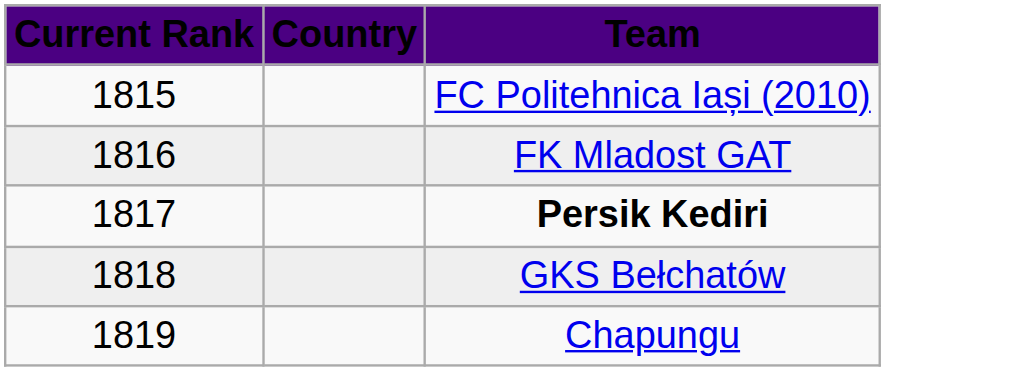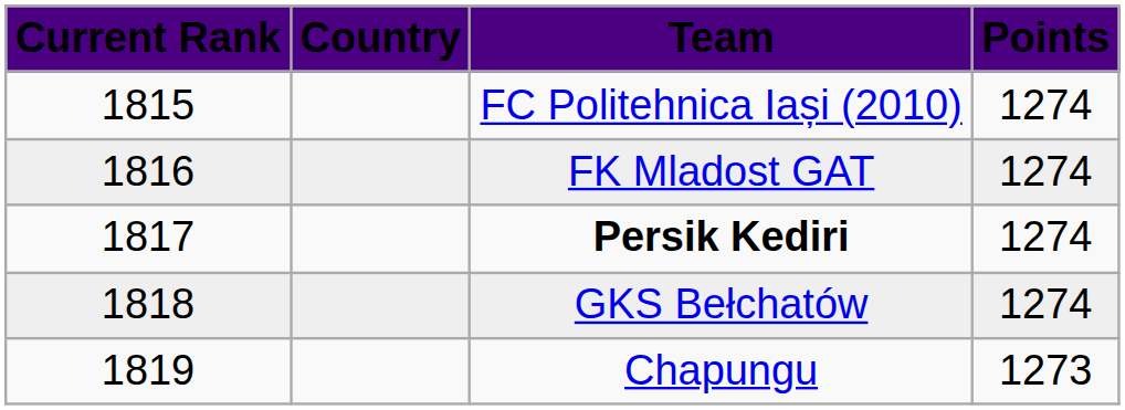 <table class="wikitable" style="text-align: center;">
 <tr>
 <th style="background:indigo"><span> Current Rank</span></th>
 <th style="background:indigo"><span> Country</span></th>
 <th style="background:indigo"><span> Team</span></th>
+<th style="background:indigo"><span> Points</span></th>
 </tr>
 <tr>
 <td>1815</td>
 <td></td>
 <td><a href='#'>FC Politehnica Iași (2010)</a></td>
+<td>1274</td>
 </tr>
 <tr style="background:#efefef;">
 <td>1816</td>
 <td></td>
 <td><a href='#'>FK Mladost GAT</a></td>
+<td>1274</td>
 </tr>
 <tr>
 <td>1817</td>
 <td></td>
 <td><strong>Persik Kediri</strong></td>
+<td>1274</td>
 </tr>
 <tr style="background:#efefef;">
 <td>1818</td>
 <td></td>
 <td><a href='#'>GKS Bełchatów</a></td>
+<td>1274</td>
 </tr>
 <tr>
 <td>1819</td>
 <td></td>
 <td><a href='#'>Chapungu</a></td>
+<td>1273</td>
 </tr>
 </table>
